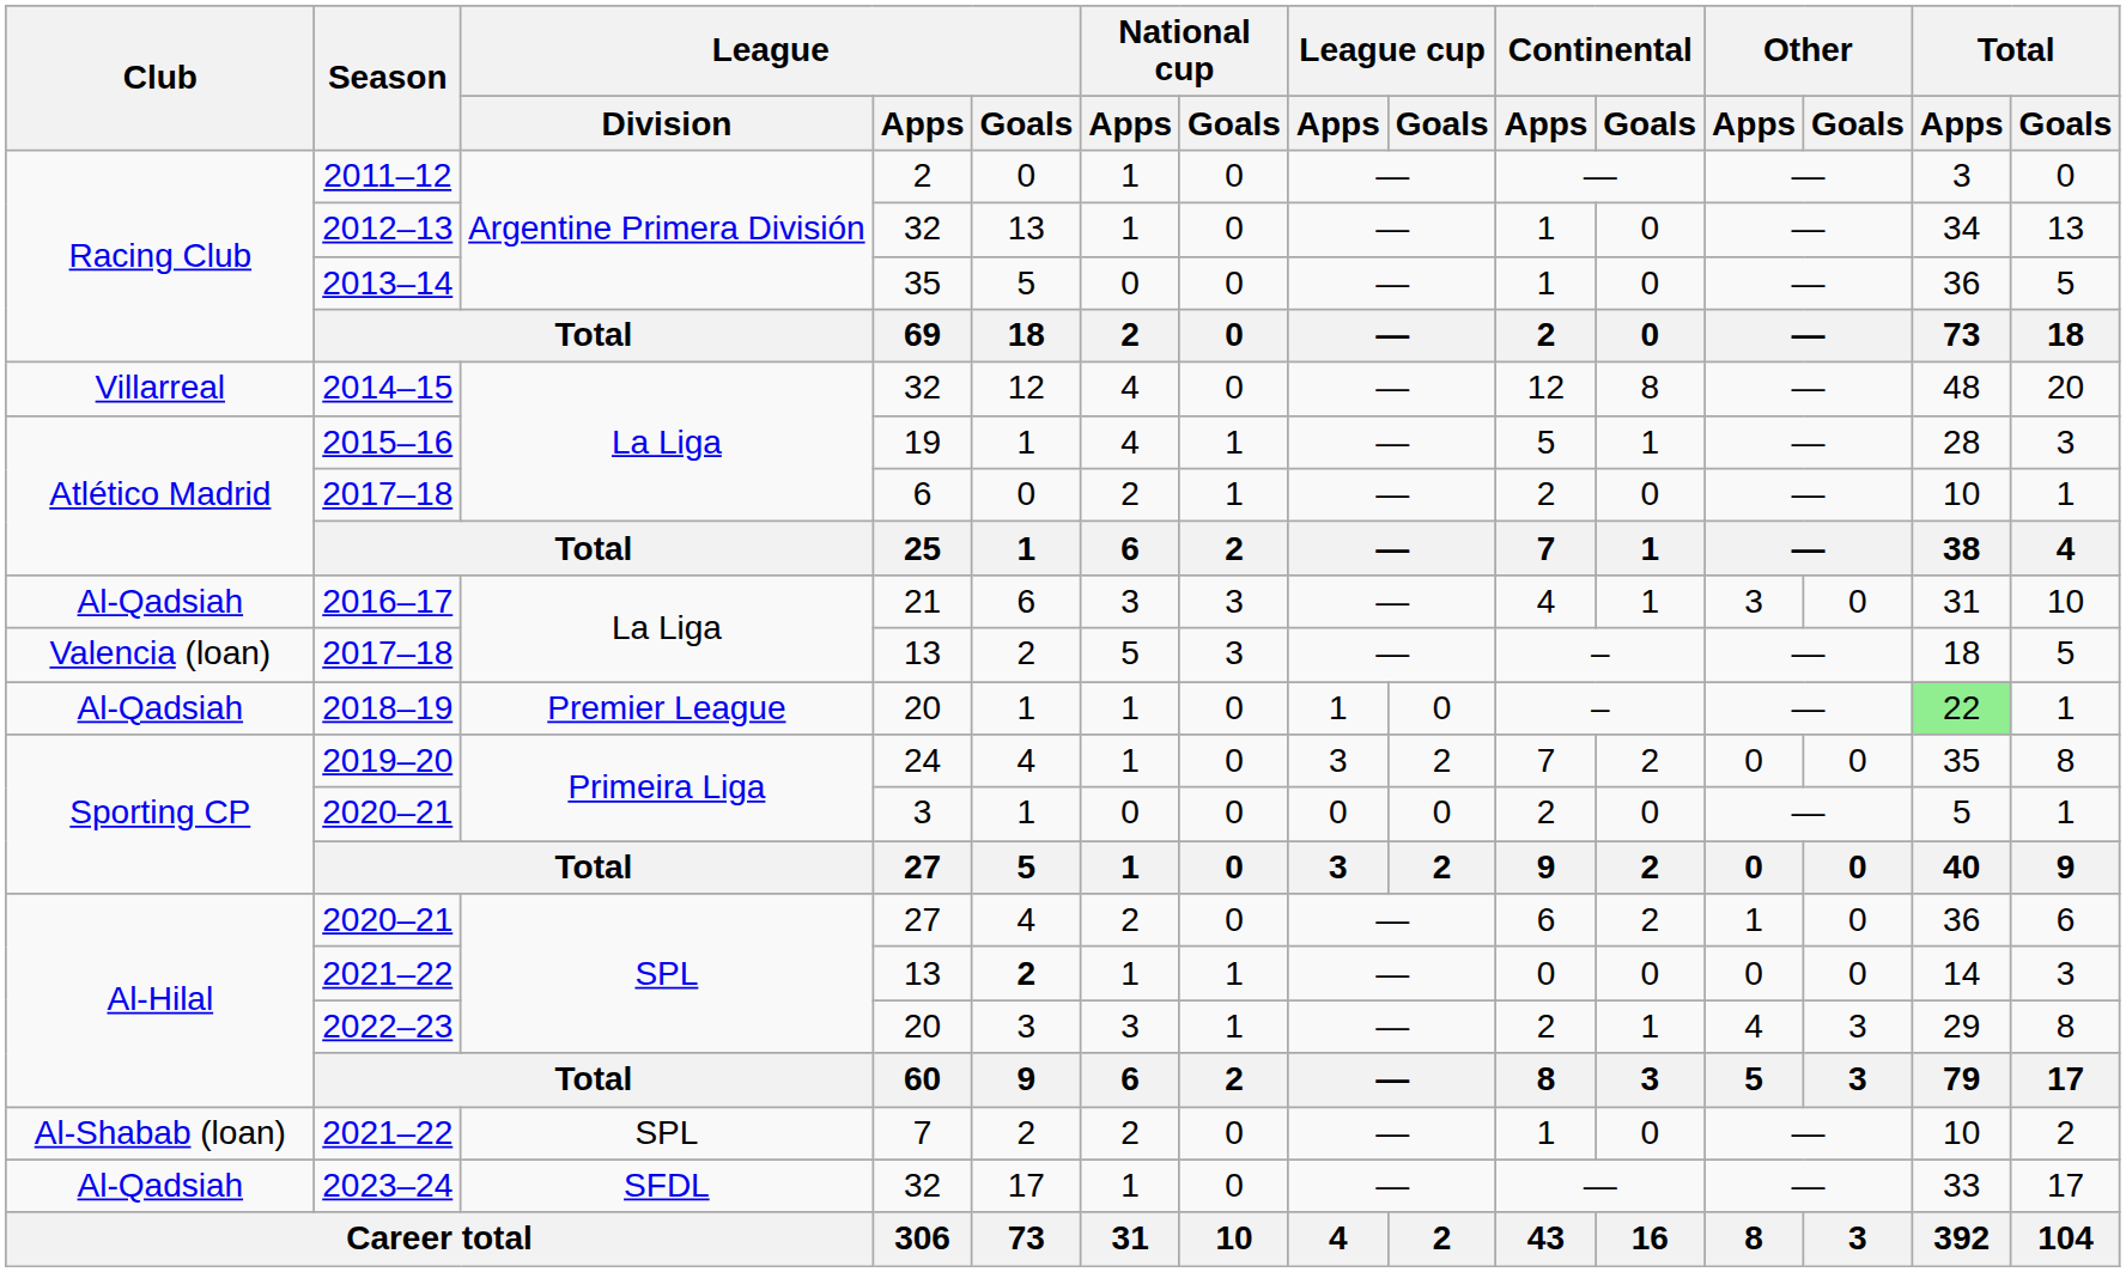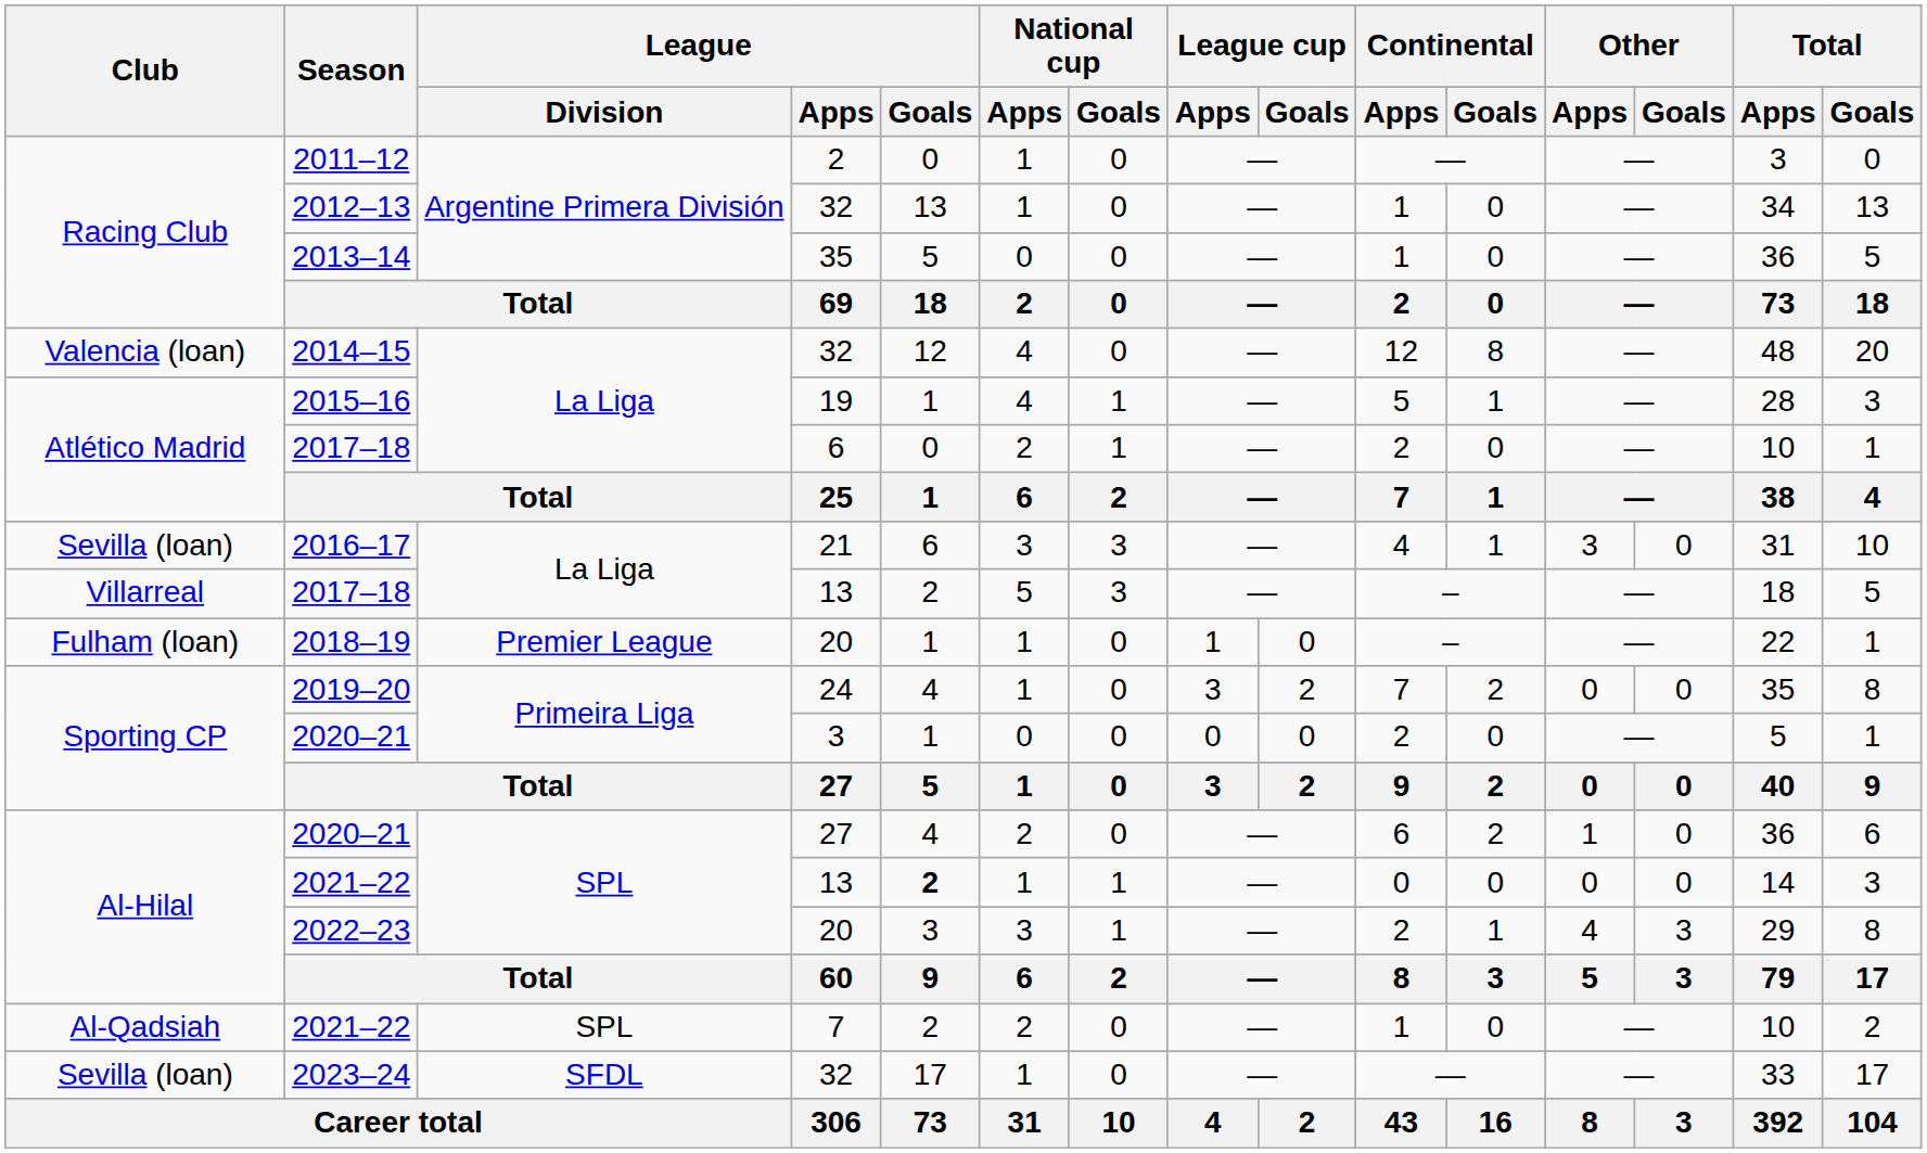 <table class="wikitable" style="text-align: center">
 <tr>
 <th rowspan="2" width=140>Club</th>
 <th rowspan="2">Season</th>
 <th colspan="3">League</th>
 <th colspan="2">National cup</th>
 <th colspan="2">League cup</th>
 <th colspan="2">Continental</th>
 <th colspan="2">Other</th>
 <th colspan="2">Total</th>
 </tr>
 <tr>
 <th>Division</th>
 <th width=40>Apps</th>
 <th width=40>Goals</th>
 <th width=40>Apps</th>
 <th width=40>Goals</th>
 <th width=40>Apps</th>
 <th width=40>Goals</th>
 <th width=40>Apps</th>
 <th width=40>Goals</th>
 <th width=40>Apps</th>
 <th width=40>Goals</th>
 <th width=40>Apps</th>
 <th width=40>Goals</th>
 </tr>
 <tr>
 <td rowspan=4><a href='#'>Racing Club</a></td>
 <td><a href='#'>2011–12</a></td>
 <td rowspan=3><a href='#'>Argentine Primera División</a></td>
 <td>2</td>
 <td>0</td>
 <td>1</td>
 <td>0</td>
 <td colspan="2">—</td>
 <td colspan="2">—</td>
 <td colspan="2">—</td>
 <td>3</td>
 <td>0</td>
 </tr>
 <tr>
 <td><a href='#'>2012–13</a></td>
 <td>32</td>
 <td>13</td>
 <td>1</td>
 <td>0</td>
 <td colspan="2">—</td>
 <td>1</td>
 <td>0</td>
 <td colspan="2">—</td>
 <td>34</td>
 <td>13</td>
 </tr>
 <tr>
 <td><a href='#'>2013–14</a></td>
 <td>35</td>
 <td>5</td>
 <td>0</td>
 <td>0</td>
 <td colspan="2">—</td>
 <td>1</td>
 <td>0</td>
 <td colspan="2">—</td>
 <td>36</td>
 <td>5</td>
 </tr>
 <tr>
 <th colspan="2">Total</th>
 <th>69</th>
 <th>18</th>
 <th>2</th>
 <th>0</th>
 <th colspan="2">—</th>
 <th>2</th>
 <th>0</th>
 <th colspan="2">—</th>
 <th>73</th>
 <th>18</th>
 </tr>
 <tr>
-<td><a href='#'>Villarreal</a></td>
+<td><a href='#'>Valencia</a> (loan)</td>
 <td><a href='#'>2014–15</a></td>
 <td rowspan=3><a href='#'>La Liga</a></td>
 <td>32</td>
 <td>12</td>
 <td>4</td>
 <td>0</td>
 <td colspan="2">—</td>
 <td>12</td>
 <td>8</td>
 <td colspan="2">—</td>
 <td>48</td>
 <td>20</td>
 </tr>
 <tr>
 <td rowspan="3"><a href='#'>Atlético Madrid</a></td>
 <td><a href='#'>2015–16</a></td>
 <td>19</td>
 <td>1</td>
 <td>4</td>
 <td>1</td>
 <td colspan="2">—</td>
 <td>5</td>
 <td>1</td>
 <td colspan="2">—</td>
 <td>28</td>
 <td>3</td>
 </tr>
 <tr>
 <td><a href='#'>2017–18</a></td>
 <td>6</td>
 <td>0</td>
 <td>2</td>
 <td>1</td>
 <td colspan="2">—</td>
 <td>2</td>
 <td>0</td>
 <td colspan="2">—</td>
 <td>10</td>
 <td>1</td>
 </tr>
 <tr>
 <th colspan="2">Total</th>
 <th>25</th>
 <th>1</th>
 <th>6</th>
 <th>2</th>
 <th colspan="2">—</th>
 <th>7</th>
 <th>1</th>
 <th colspan="2">—</th>
 <th>38</th>
 <th>4</th>
 </tr>
 <tr>
-<td><a href='#'>Al-Qadsiah</a></td>
+<td><a href='#'>Sevilla</a> (loan)</td>
 <td><a href='#'>2016–17</a></td>
 <td rowspan=2>La Liga</td>
 <td>21</td>
 <td>6</td>
 <td>3</td>
 <td>3</td>
 <td colspan="2">—</td>
 <td>4</td>
 <td>1</td>
 <td>3</td>
 <td>0</td>
 <td>31</td>
 <td>10</td>
 </tr>
 <tr>
-<td><a href='#'>Valencia</a> (loan)</td>
+<td><a href='#'>Villarreal</a></td>
 <td><a href='#'>2017–18</a></td>
 <td>13</td>
 <td>2</td>
 <td>5</td>
 <td>3</td>
 <td colspan="2">—</td>
 <td colspan="2">–</td>
 <td colspan="2">—</td>
 <td>18</td>
 <td>5</td>
 </tr>
 <tr>
-<td><a href='#'>Al-Qadsiah</a></td>
+<td><a href='#'>Fulham</a> (loan)</td>
 <td><a href='#'>2018–19</a></td>
 <td><a href='#'>Premier League</a></td>
 <td>20</td>
 <td>1</td>
 <td>1</td>
 <td>0</td>
 <td>1</td>
 <td>0</td>
 <td colspan="2">–</td>
 <td colspan="2">—</td>
-<td style="background: lightgreen;">22</td>
+<td>22</td>
 <td>1</td>
 </tr>
 <tr>
 <td rowspan="3"><a href='#'>Sporting CP</a></td>
 <td><a href='#'>2019–20</a></td>
 <td rowspan=2><a href='#'>Primeira Liga</a></td>
 <td>24</td>
 <td>4</td>
 <td>1</td>
 <td>0</td>
 <td>3</td>
 <td>2</td>
 <td>7</td>
 <td>2</td>
 <td>0</td>
 <td>0</td>
 <td>35</td>
 <td>8</td>
 </tr>
 <tr>
 <td><a href='#'>2020–21</a></td>
 <td>3</td>
 <td>1</td>
 <td>0</td>
 <td>0</td>
 <td>0</td>
 <td>0</td>
 <td>2</td>
 <td>0</td>
 <td colspan="2">—</td>
 <td>5</td>
 <td>1</td>
 </tr>
 <tr>
 <th colspan="2">Total</th>
 <th>27</th>
 <th>5</th>
 <th>1</th>
 <th>0</th>
 <th>3</th>
 <th>2</th>
 <th>9</th>
 <th>2</th>
 <th>0</th>
 <th>0</th>
 <th>40</th>
 <th>9</th>
 </tr>
 <tr>
 <td rowspan=4><a href='#'>Al-Hilal</a></td>
 <td><a href='#'>2020–21</a></td>
 <td rowspan=3><a href='#'>SPL</a></td>
 <td>27</td>
 <td>4</td>
 <td>2</td>
 <td>0</td>
 <td colspan="2">—</td>
 <td>6</td>
 <td>2</td>
 <td>1</td>
 <td>0</td>
 <td>36</td>
 <td>6</td>
 </tr>
 <tr>
 <td><a href='#'>2021–22</a></td>
 <td>13</td>
 <td><strong>2</strong></td>
 <td>1</td>
 <td>1</td>
 <td colspan="2">—</td>
 <td>0</td>
 <td>0</td>
 <td>0</td>
 <td>0</td>
 <td>14</td>
 <td>3</td>
 </tr>
 <tr>
 <td><a href='#'>2022–23</a></td>
 <td>20</td>
 <td>3</td>
 <td>3</td>
 <td>1</td>
 <td colspan="2">—</td>
 <td>2</td>
 <td>1</td>
 <td>4</td>
 <td>3</td>
 <td>29</td>
 <td>8</td>
 </tr>
 <tr>
 <th colspan="2">Total</th>
 <th>60</th>
 <th>9</th>
 <th>6</th>
 <th>2</th>
 <th colspan="2">—</th>
 <th>8</th>
 <th>3</th>
 <th>5</th>
 <th>3</th>
 <th>79</th>
 <th>17</th>
 </tr>
 <tr>
-<td><a href='#'>Al-Shabab</a> (loan)</td>
+<td><a href='#'>Al-Qadsiah</a></td>
 <td><a href='#'>2021–22</a></td>
 <td>SPL</td>
 <td>7</td>
 <td>2</td>
 <td>2</td>
 <td>0</td>
 <td colspan="2">—</td>
 <td>1</td>
 <td>0</td>
 <td colspan="2">—</td>
 <td>10</td>
 <td>2</td>
 </tr>
 <tr>
-<td><a href='#'>Al-Qadsiah</a></td>
+<td><a href='#'>Sevilla</a> (loan)</td>
 <td><a href='#'>2023–24</a></td>
 <td><a href='#'>SFDL</a></td>
 <td>32</td>
 <td>17</td>
 <td>1</td>
 <td>0</td>
 <td colspan="2">—</td>
 <td colspan="2">—</td>
 <td colspan="2">—</td>
 <td>33</td>
 <td>17</td>
 </tr>
 <tr>
 <th colspan="3">Career total</th>
 <th>306</th>
 <th>73</th>
 <th>31</th>
 <th>10</th>
 <th>4</th>
 <th>2</th>
 <th>43</th>
 <th>16</th>
 <th>8</th>
 <th>3</th>
 <th>392</th>
 <th>104</th>
 </tr>
 </table>
